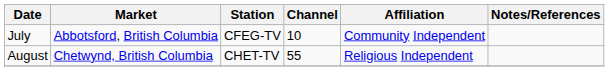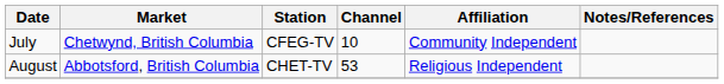 <table class="wikitable">
 <tr>
 <th>Date</th>
 <th>Market</th>
 <th>Station</th>
 <th>Channel</th>
 <th>Affiliation</th>
 <th>Notes/References</th>
 </tr>
 <tr>
 <td>July</td>
-<td><a href='#'>Abbotsford</a>, <a href='#'>British Columbia</a></td>
+<td><a href='#'>Chetwynd, British Columbia</a></td>
 <td>CFEG-TV</td>
 <td>10</td>
 <td><a href='#'>Community</a> <a href='#'>Independent</a></td>
 <td></td>
 </tr>
 <tr>
 <td>August</td>
-<td><a href='#'>Chetwynd, British Columbia</a></td>
+<td><a href='#'>Abbotsford</a>, <a href='#'>British Columbia</a></td>
 <td>CHET-TV</td>
-<td>55</td>
+<td>53</td>
 <td><a href='#'>Religious</a> <a href='#'>Independent</a></td>
 <td></td>
 </tr>
 <tr>
 </tr>
 </table>
